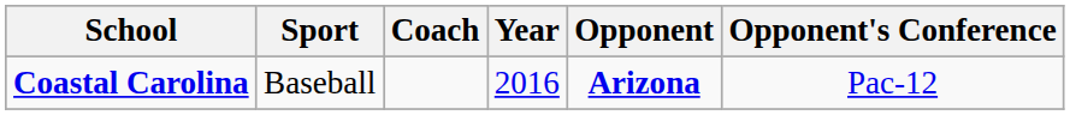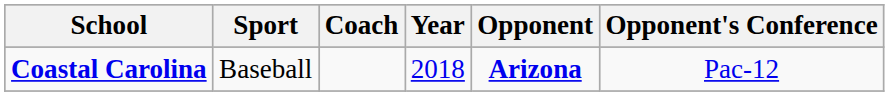 <table class="wikitable" style="text-align:center">
 <tr>
 <th>School</th>
 <th>Sport</th>
 <th>Coach</th>
 <th>Year</th>
 <th>Opponent</th>
 <th>Opponent's Conference</th>
 </tr>
 <tr>
 <td><strong><a href='#'>Coastal Carolina</a></strong></td>
 <td>Baseball</td>
 <td></td>
-<td><a href='#'>2016</a></td>
+<td><a href='#'>2018</a></td>
 <td><strong><a href='#'>Arizona</a></strong></td>
 <td><a href='#'>Pac-12</a></td>
 </tr>
 </table>
